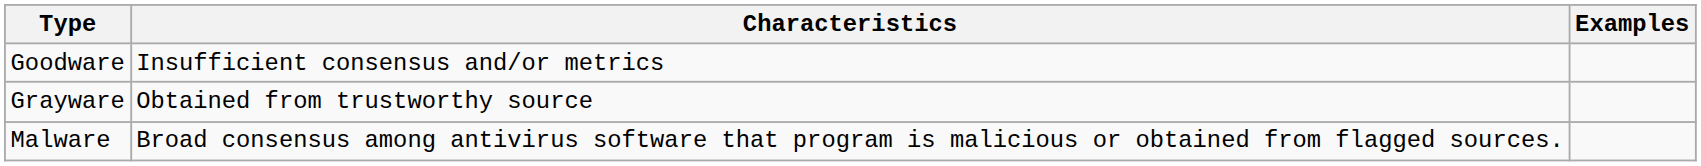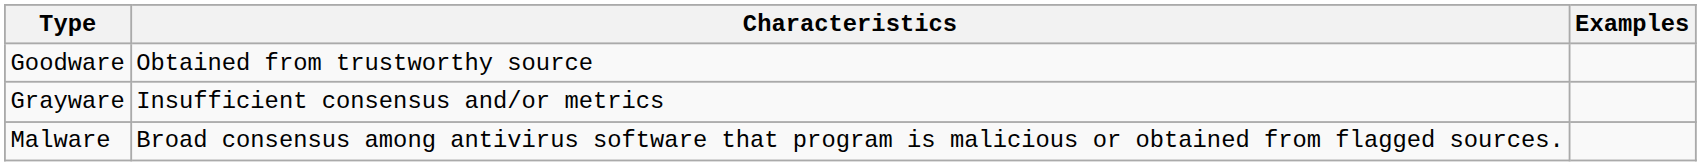 <table class="wikitable">
 <tr>
 <th>Type</th>
 <th>Characteristics</th>
 <th>Examples</th>
 </tr>
 <tr>
 <td>Goodware</td>
-<td>Insufficient consensus and/or metrics</td>
+<td>Obtained from trustworthy source</td>
 <td></td>
 </tr>
 <tr>
 <td>Grayware</td>
-<td>Obtained from trustworthy source</td>
+<td>Insufficient consensus and/or metrics</td>
 <td></td>
 </tr>
 <tr>
 <td>Malware</td>
 <td>Broad consensus among antivirus software that program is malicious or obtained from flagged sources.</td>
 <td></td>
 </tr>
 </table>
